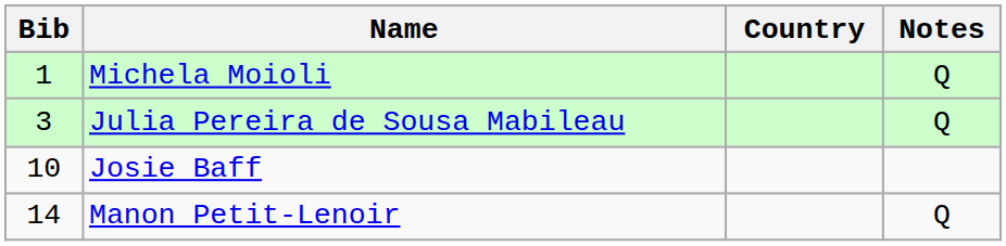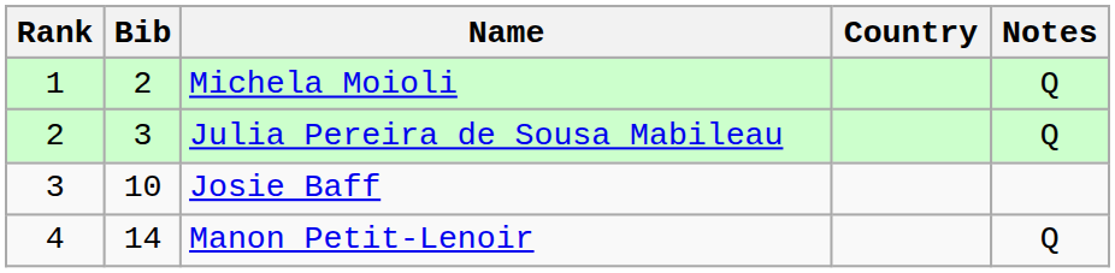 <table class="wikitable" style="text-align:center; width:450px">
 <tr>
+<th>Rank</th>
 <th>Bib</th>
 <th>Name</th>
 <th>Country</th>
 <th>Notes</th>
 </tr>
 <tr bgcolor=ccffcc>
 <td>1</td>
+<td>2</td>
 <td align=left><a href='#'>Michela Moioli</a></td>
 <td align=left></td>
 <td>Q</td>
 </tr>
 <tr bgcolor=ccffcc>
+<td>2</td>
 <td>3</td>
 <td align=left><a href='#'>Julia Pereira de Sousa Mabileau</a></td>
 <td align=left></td>
 <td>Q</td>
 </tr>
 <tr>
+<td>3</td>
 <td>10</td>
 <td align=left><a href='#'>Josie Baff</a></td>
 <td align=left></td>
 <td></td>
 </tr>
 <tr>
+<td>4</td>
 <td>14</td>
 <td align=left><a href='#'>Manon Petit-Lenoir</a></td>
 <td align=left></td>
 <td>Q</td>
 </tr>
 </table>
